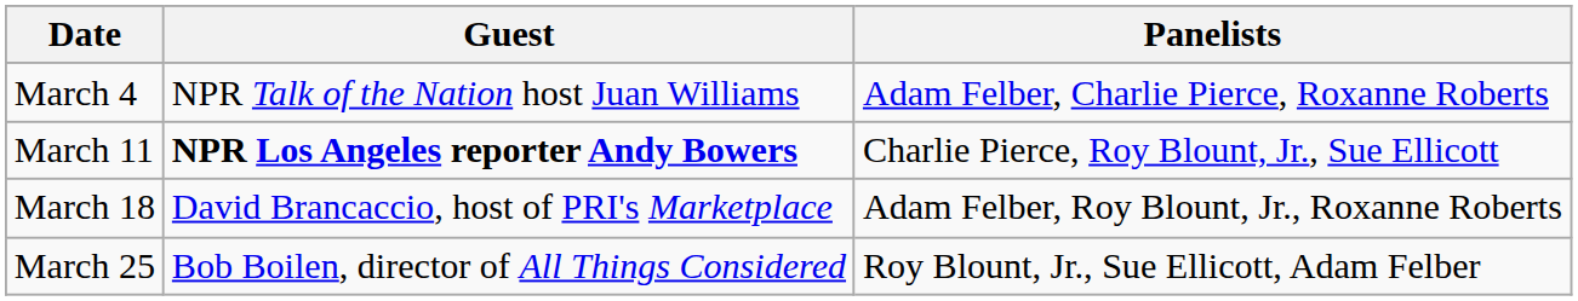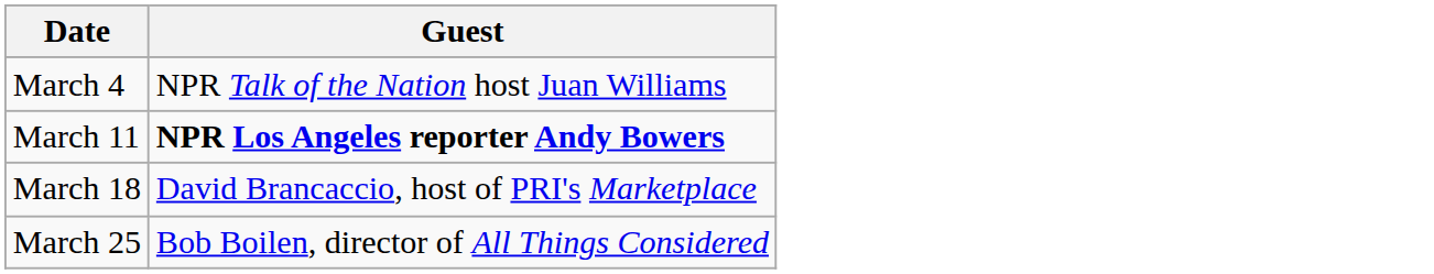 <table class="wikitable">
 <tr>
 <th>Date</th>
 <th>Guest</th>
-<th>Panelists</th>
 </tr>
 <tr>
 <td>March 4</td>
 <td>NPR <em><a href='#'>Talk of the Nation</a></em> host <a href='#'>Juan Williams</a></td>
-<td><a href='#'>Adam Felber</a>, <a href='#'>Charlie Pierce</a>, <a href='#'>Roxanne Roberts</a></td>
 </tr>
 <tr>
 <td>March 11</td>
 <td><strong>NPR <a href='#'>Los Angeles</a> reporter <a href='#'>Andy Bowers</a></strong></td>
-<td>Charlie Pierce, <a href='#'>Roy Blount, Jr.</a>, <a href='#'>Sue Ellicott</a></td>
 </tr>
 <tr>
 <td>March 18</td>
 <td><a href='#'>David Brancaccio</a>, host of <a href='#'>PRI's</a> <em><a href='#'>Marketplace</a></em></td>
-<td>Adam Felber, Roy Blount, Jr., Roxanne Roberts</td>
 </tr>
 <tr>
 <td>March 25</td>
 <td><a href='#'>Bob Boilen</a>, director of <em><a href='#'>All Things Considered</a></em></td>
-<td>Roy Blount, Jr., Sue Ellicott, Adam Felber</td>
 </tr>
 </table>
